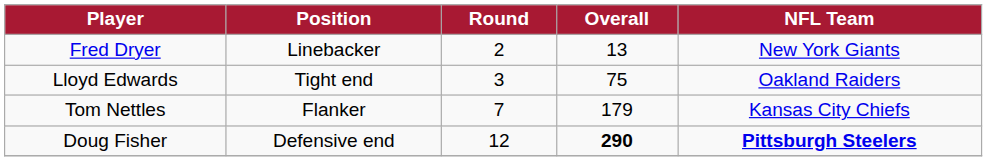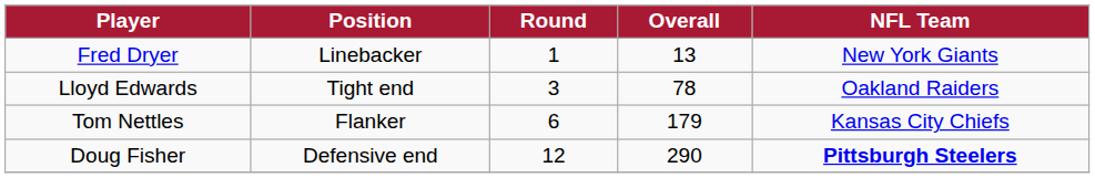 <table class="wikitable" width="65%">
 <tr>
 <th style="background:#A81933;color:#FFFFFF;">Player</th>
 <th style="background:#A81933;color:#FFFFFF;">Position</th>
 <th style="background:#A81933;color:#FFFFFF;">Round</th>
 <th style="background:#A81933;color:#FFFFFF;">Overall</th>
 <th style="background:#A81933;color:#FFFFFF;">NFL Team</th>
 </tr>
 <tr align="center" bgcolor="">
 <td><a href='#'>Fred Dryer</a></td>
 <td>Linebacker</td>
-<td>2</td>
+<td>1</td>
 <td>13</td>
 <td><a href='#'>New York Giants</a></td>
 </tr>
 <tr align="center" bgcolor="">
 <td>Lloyd Edwards</td>
 <td>Tight end</td>
 <td>3</td>
-<td>75</td>
+<td>78</td>
 <td><a href='#'>Oakland Raiders</a></td>
 </tr>
 <tr align="center" bgcolor="">
 <td>Tom Nettles</td>
 <td>Flanker</td>
-<td>7</td>
+<td>6</td>
 <td>179</td>
 <td><a href='#'>Kansas City Chiefs</a></td>
 </tr>
 <tr align="center" bgcolor="">
 <td>Doug Fisher</td>
 <td>Defensive end</td>
 <td>12</td>
-<td><strong>290</strong></td>
+<td>290</td>
 <td><strong><a href='#'>Pittsburgh Steelers</a></strong></td>
 </tr>
 <tr align="center" bgcolor="">
 </tr>
 </table>
